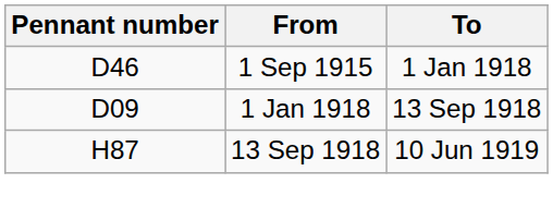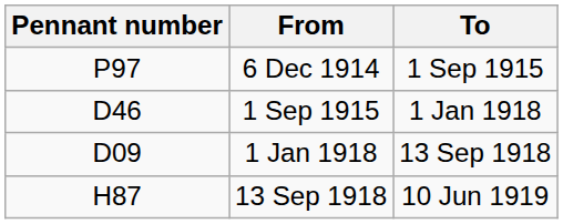 <table class="wikitable" style="text-align:center">
 <tr>
 <th>Pennant number</th>
 <th>From</th>
 <th>To</th>
+</tr>
+<tr>
+<td>P97</td>
+<td>6 Dec 1914</td>
+<td>1 Sep 1915</td>
 </tr>
 <tr>
 <td>D46</td>
 <td>1 Sep 1915</td>
 <td>1 Jan 1918</td>
 </tr>
 <tr>
 <td>D09</td>
 <td>1 Jan 1918</td>
 <td>13 Sep 1918</td>
 </tr>
 <tr>
 <td>H87</td>
 <td>13 Sep 1918</td>
 <td>10 Jun 1919</td>
 </tr>
 </table>
